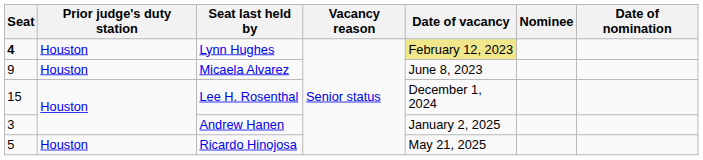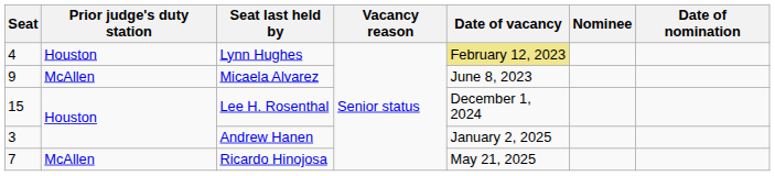 <table class=wikitable>
 <tr>
 <th>Seat</th>
 <th>Prior judge's duty station</th>
 <th>Seat last held by</th>
 <th>Vacancy reason</th>
 <th>Date of vacancy</th>
 <th>Nominee</th>
 <th>Date of nomination</th>
 </tr>
 <tr>
-<td><strong>4</strong></td>
+<td>4</td>
 <td><a href='#'>Houston</a></td>
 <td><a href='#'>Lynn Hughes</a></td>
 <td rowspan=5><a href='#'>Senior status</a></td>
 <td style="background: khaki;">February 12, 2023</td>
 <td align="center"></td>
 <td align="center"></td>
 </tr>
 <tr>
 <td>9</td>
-<td><a href='#'>Houston</a></td>
+<td><a href='#'>McAllen</a></td>
 <td><a href='#'>Micaela Alvarez</a></td>
 <td>June 8, 2023</td>
 <td align="center"></td>
 <td align="center"></td>
 </tr>
 <tr>
 <td>15</td>
 <td rowspan=2><a href='#'>Houston</a></td>
 <td><a href='#'>Lee H. Rosenthal</a></td>
 <td>December 1, 2024</td>
 <td align="center"></td>
 <td align="center"></td>
 </tr>
 <tr>
 <td>3</td>
 <td><a href='#'>Andrew Hanen</a></td>
 <td>January 2, 2025</td>
 <td align="center"></td>
 <td align="center"></td>
 </tr>
 <tr>
-<td>5</td>
-<td><a href='#'>Houston</a></td>
+<td>7</td>
+<td><a href='#'>McAllen</a></td>
 <td><a href='#'>Ricardo Hinojosa</a></td>
 <td>May 21, 2025</td>
 <td align="center"></td>
 <td align="center"></td>
 </tr>
 </table>
